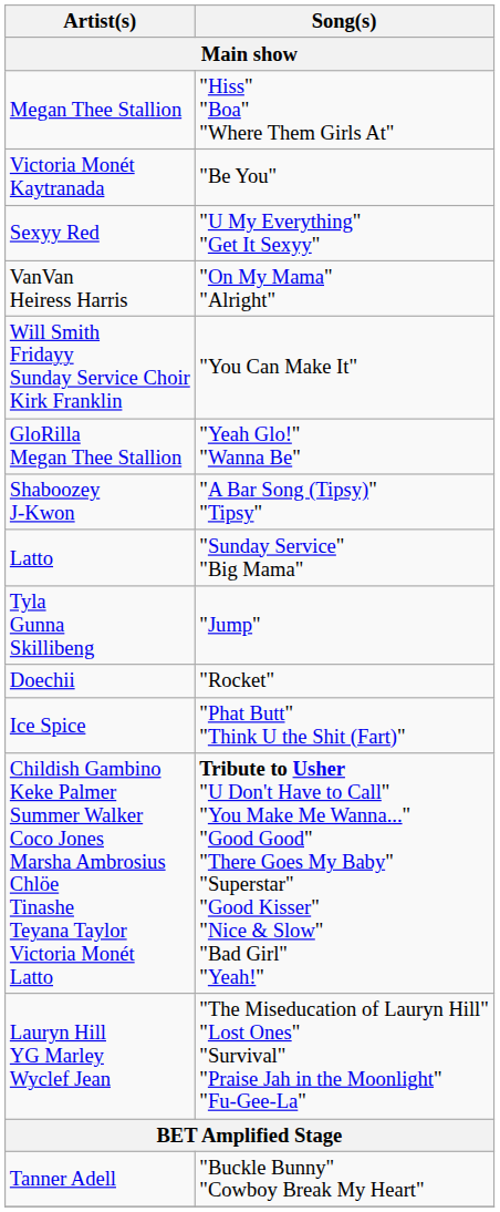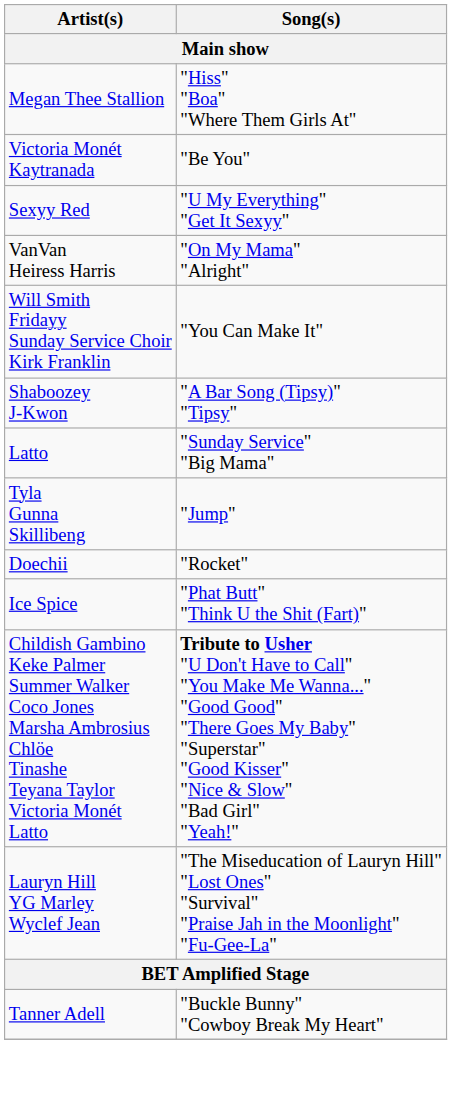 <table class="wikitable">
 <tr>
 <th>Artist(s)</th>
 <th>Song(s)</th>
 </tr>
 <tr>
 <th colspan=2>Main show</th>
 </tr>
 <tr>
 <td><a href='#'>Megan Thee Stallion</a></td>
 <td>"<a href='#'>Hiss</a>"<br>"<a href='#'>Boa</a>"<br>"Where Them Girls At"</td>
 </tr>
 <tr>
 <td><a href='#'>Victoria Monét</a><br><a href='#'>Kaytranada</a></td>
 <td>"Be You"</td>
 </tr>
 <tr>
 <td><a href='#'>Sexyy Red</a></td>
 <td>"<a href='#'>U My Everything</a>"<br>"<a href='#'>Get It Sexyy</a>"</td>
 </tr>
 <tr>
 <td>VanVan<br>Heiress Harris</td>
 <td>"<a href='#'>On My Mama</a>"<br>"Alright"</td>
 </tr>
 <tr>
 <td><a href='#'>Will Smith</a><br><a href='#'>Fridayy</a><br><a href='#'>Sunday Service Choir</a><br><a href='#'>Kirk Franklin</a></td>
 <td>"You Can Make It"</td>
-</tr>
-<tr>
-<td><a href='#'>GloRilla</a><br><a href='#'>Megan Thee Stallion</a></td>
-<td>"<a href='#'>Yeah Glo!</a>"<br>"<a href='#'>Wanna Be</a>"</td>
 </tr>
 <tr>
 <td><a href='#'>Shaboozey</a><br><a href='#'>J-Kwon</a></td>
 <td>"<a href='#'>A Bar Song (Tipsy)</a>"<br>"<a href='#'>Tipsy</a>"</td>
 </tr>
 <tr>
 <td><a href='#'>Latto</a></td>
 <td>"<a href='#'>Sunday Service</a>"<br>"Big Mama"</td>
 </tr>
 <tr>
 <td><a href='#'>Tyla</a><br><a href='#'>Gunna</a><br><a href='#'>Skillibeng</a></td>
 <td>"<a href='#'>Jump</a>"</td>
 </tr>
 <tr>
 <td><a href='#'>Doechii</a></td>
 <td>"Rocket"</td>
 </tr>
 <tr>
 <td><a href='#'>Ice Spice</a></td>
 <td>"<a href='#'>Phat Butt</a>"<br>"<a href='#'>Think U the Shit (Fart)</a>"</td>
 </tr>
 <tr>
 <td><a href='#'>Childish Gambino</a><br><a href='#'>Keke Palmer</a><br><a href='#'>Summer Walker</a><br><a href='#'>Coco Jones</a><br><a href='#'>Marsha Ambrosius</a><br><a href='#'>Chlöe</a><br><a href='#'>Tinashe</a><br><a href='#'>Teyana Taylor</a><br><a href='#'>Victoria Monét</a><br><a href='#'>Latto</a></td>
 <td><strong>Tribute to <a href='#'>Usher</a></strong><br>"<a href='#'>U Don't Have to Call</a>"<br>"<a href='#'>You Make Me Wanna...</a>"<br>"<a href='#'>Good Good</a>"<br>"<a href='#'>There Goes My Baby</a>"<br>"Superstar"<br>"<a href='#'>Good Kisser</a>"<br>"<a href='#'>Nice & Slow</a>"<br>"Bad Girl"<br>"<a href='#'>Yeah!</a>"</td>
 </tr>
 <tr>
 <td><a href='#'>Lauryn Hill</a><br><a href='#'>YG Marley</a><br><a href='#'>Wyclef Jean</a></td>
 <td>"The Miseducation of Lauryn Hill"<br>"<a href='#'>Lost Ones</a>"<br>"Survival"<br>"<a href='#'>Praise Jah in the Moonlight</a>"<br>"<a href='#'>Fu-Gee-La</a>"</td>
 </tr>
 <tr>
 <th colspan="2">BET Amplified Stage</th>
 </tr>
 <tr>
 <td><a href='#'>Tanner Adell</a></td>
 <td>"Buckle Bunny"<br>"Cowboy Break My Heart"</td>
 </tr>
 <tr>
 </tr>
 </table>
